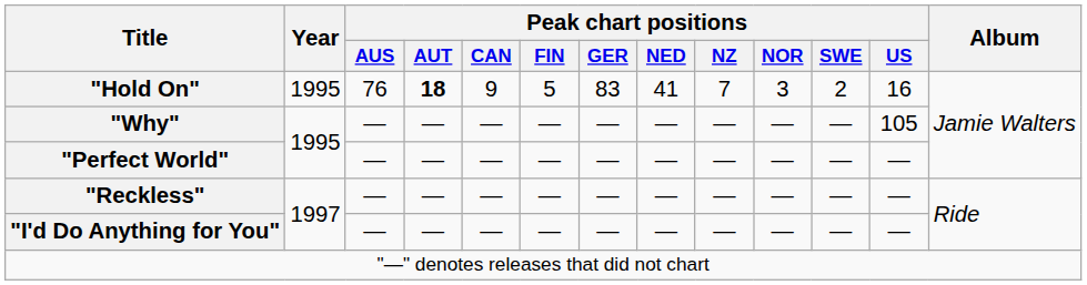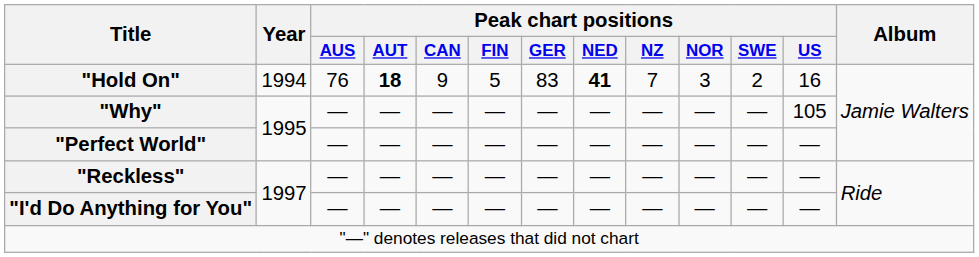 <table class="wikitable plainrowheaders" style="text-align:center;">
 <tr>
 <th rowspan="2">Title</th>
 <th rowspan="2">Year</th>
 <th colspan="10">Peak chart positions</th>
 <th rowspan="2">Album</th>
 </tr>
 <tr style="font-size:smaller;">
 <th width="35"><a href='#'>AUS</a><br></th>
 <th width="35"><a href='#'>AUT</a><br></th>
 <th width="35"><a href='#'>CAN</a><br></th>
 <th width="35"><a href='#'>FIN</a><br></th>
 <th width="35"><a href='#'>GER</a><br></th>
 <th width="35"><a href='#'>NED</a><br></th>
 <th width="35"><a href='#'>NZ</a><br></th>
 <th width="35"><a href='#'>NOR</a><br></th>
 <th width="35"><a href='#'>SWE</a><br></th>
 <th width="35"><a href='#'>US</a><br></th>
 </tr>
 <tr>
 <th scope="row">"Hold On"</th>
-<td>1995</td>
+<td>1994</td>
 <td>76</td>
 <td><strong>18</strong></td>
 <td>9</td>
 <td>5</td>
 <td>83</td>
-<td>41</td>
+<td><strong>41</strong></td>
 <td>7</td>
 <td>3</td>
 <td>2</td>
 <td>16</td>
 <td align="left" rowspan="3"><em>Jamie Walters</em></td>
 </tr>
 <tr>
 <th scope="row">"Why"</th>
 <td rowspan=2>1995</td>
 <td>—</td>
 <td>—</td>
 <td>—</td>
 <td>—</td>
 <td>—</td>
 <td>—</td>
 <td>—</td>
 <td>—</td>
 <td>—</td>
 <td>105</td>
 </tr>
 <tr>
 <th scope="row">"Perfect World"</th>
 <td>—</td>
 <td>—</td>
 <td>—</td>
 <td>—</td>
 <td>—</td>
 <td>—</td>
 <td>—</td>
 <td>—</td>
 <td>—</td>
 <td>—</td>
 </tr>
 <tr>
 <th scope="row">"Reckless"</th>
 <td rowspan=2>1997</td>
 <td>—</td>
 <td>—</td>
 <td>—</td>
 <td>—</td>
 <td>—</td>
 <td>—</td>
 <td>—</td>
 <td>—</td>
 <td>—</td>
 <td>—</td>
 <td align="left" rowspan="2"><em>Ride</em></td>
 </tr>
 <tr>
 <th scope="row">"I'd Do Anything for You"</th>
 <td>—</td>
 <td>—</td>
 <td>—</td>
 <td>—</td>
 <td>—</td>
 <td>—</td>
 <td>—</td>
 <td>—</td>
 <td>—</td>
 <td>—</td>
 </tr>
 <tr>
 <td colspan="15" style="font-size:85%">"—" denotes releases that did not chart</td>
 </tr>
 </table>
